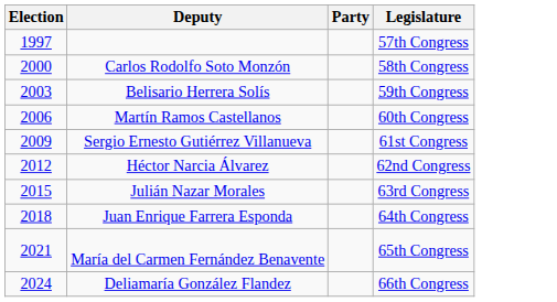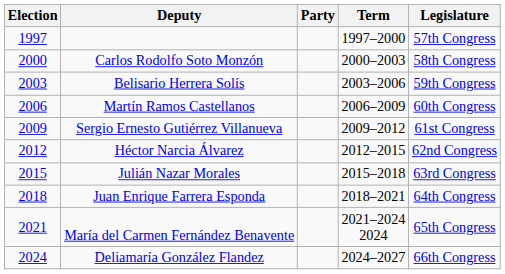 <table class="wikitable sortable" style="text-align: center">
 <tr>
 <th>Election</th>
 <th class="unsortable">Deputy</th>
 <th class="unsortable">Party</th>
+<th class="unsortable">Term</th>
 <th class="unsortable">Legislature</th>
 </tr>
 <tr>
 <td><a href='#'>1997</a></td>
 <td></td>
 <td></td>
+<td>1997–2000</td>
 <td><a href='#'>57th Congress</a></td>
 </tr>
 <tr>
 <td><a href='#'>2000</a></td>
 <td><a href='#'>Carlos Rodolfo Soto Monzón</a></td>
 <td></td>
+<td>2000–2003</td>
 <td><a href='#'>58th Congress</a></td>
 </tr>
 <tr>
 <td><a href='#'>2003</a></td>
 <td><a href='#'>Belisario Herrera Solís</a></td>
 <td></td>
+<td>2003–2006</td>
 <td><a href='#'>59th Congress</a></td>
 </tr>
 <tr>
 <td><a href='#'>2006</a></td>
 <td><a href='#'>Martín Ramos Castellanos</a></td>
 <td></td>
+<td>2006–2009</td>
 <td><a href='#'>60th Congress</a></td>
 </tr>
 <tr>
 <td><a href='#'>2009</a></td>
 <td><a href='#'>Sergio Ernesto Gutiérrez Villanueva</a></td>
 <td></td>
+<td>2009–2012</td>
 <td><a href='#'>61st Congress</a></td>
 </tr>
 <tr>
 <td><a href='#'>2012</a></td>
 <td><a href='#'>Héctor Narcia Álvarez</a></td>
 <td></td>
+<td>2012–2015</td>
 <td><a href='#'>62nd Congress</a></td>
 </tr>
 <tr>
 <td><a href='#'>2015</a></td>
 <td><a href='#'>Julián Nazar Morales</a></td>
 <td></td>
+<td>2015–2018</td>
 <td><a href='#'>63rd Congress</a></td>
 </tr>
 <tr>
 <td><a href='#'>2018</a></td>
 <td><a href='#'>Juan Enrique Farrera Esponda</a></td>
 <td></td>
+<td>2018–2021</td>
 <td><a href='#'>64th Congress</a></td>
 </tr>
 <tr>
 <td><a href='#'>2021</a></td>
 <td><br><a href='#'>María del Carmen Fernández Benavente</a></td>
 <td></td>
+<td>2021–2024<br>2024</td>
 <td><a href='#'>65th Congress</a></td>
 </tr>
 <tr>
 <td><a href='#'>2024</a></td>
 <td><a href='#'>Deliamaría González Flandez</a></td>
 <td> </td>
+<td>2024–2027</td>
 <td><a href='#'>66th Congress</a></td>
 </tr>
 </table>
